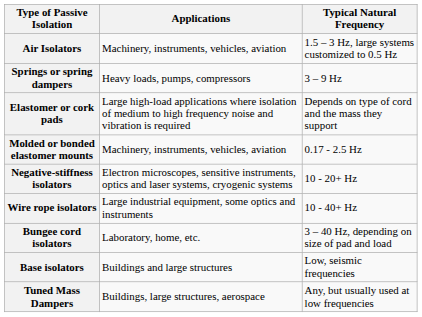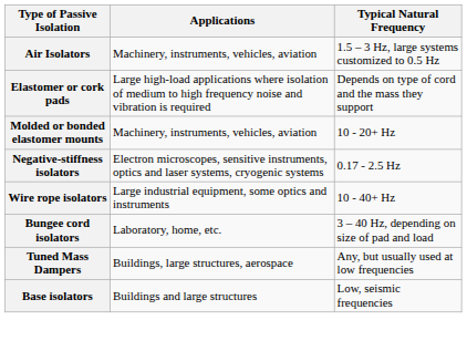 <table class="wikitable">
 <tr>
 <th scope="col">Type of Passive Isolation</th>
 <th scope="col">Applications</th>
 <th scope="col">Typical Natural Frequency</th>
 </tr>
 <tr>
 <th scope="row">Air Isolators</th>
 <td>Machinery, instruments, vehicles, aviation</td>
 <td>1.5 – 3 Hz, large systems customized to 0.5 Hz</td>
 </tr>
 <tr>
-<th scope="row">Springs or spring dampers</th>
-<td>Heavy loads, pumps, compressors</td>
-<td>3 – 9 Hz</td>
-</tr>
-<tr>
 <th scope="row">Elastomer or cork pads</th>
 <td>Large high-load applications where isolation of medium to high frequency noise and vibration is required</td>
 <td>Depends on type of cord and the mass they support</td>
 </tr>
 <tr>
 <th scope="row">Molded or bonded elastomer mounts</th>
 <td>Machinery, instruments, vehicles, aviation</td>
-<td>0.17 - 2.5 Hz</td>
+<td>10 - 20+ Hz</td>
 </tr>
 <tr>
 <th scope="row">Negative-stiffness isolators</th>
 <td>Electron microscopes, sensitive instruments, optics and laser systems, cryogenic systems</td>
-<td>10 - 20+ Hz</td>
+<td>0.17 - 2.5 Hz</td>
 </tr>
 <tr>
 <th scope="row">Wire rope isolators</th>
 <td>Large industrial equipment, some optics and instruments</td>
 <td>10 - 40+ Hz</td>
 </tr>
 <tr>
 <th scope="row">Bungee cord isolators</th>
 <td>Laboratory, home, etc.</td>
 <td>3 – 40 Hz, depending on size of pad and load</td>
 </tr>
 <tr>
+<th scope="row">Tuned Mass Dampers</th>
+<td>Buildings, large structures, aerospace</td>
+<td>Any, but usually used at low frequencies</td>
+</tr>
+<tr>
 <th scope="row">Base isolators</th>
 <td>Buildings and large structures</td>
 <td>Low, seismic frequencies</td>
 </tr>
-<tr>
-<th scope="row">Tuned Mass Dampers</th>
-<td>Buildings, large structures, aerospace</td>
-<td>Any, but usually used at low frequencies</td>
-</tr>
 </table>
